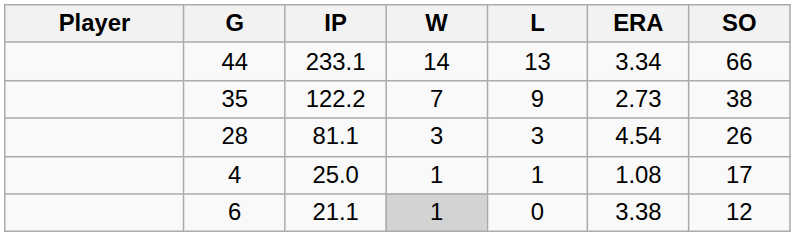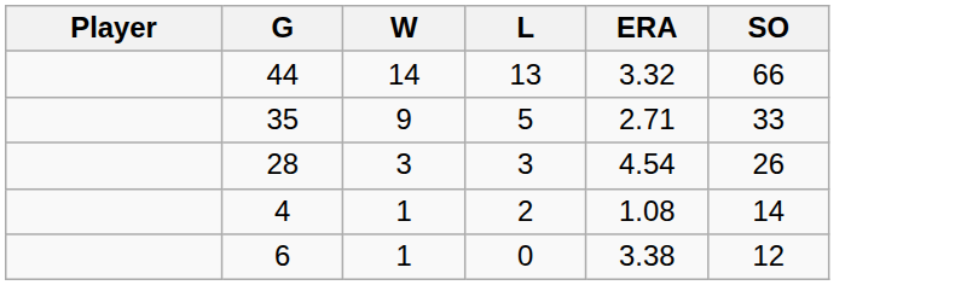 <table class="wikitable sortable">
 <tr>
 <th bgcolor="#DDDDFF" width="16%">Player</th>
 <th bgcolor="#DDDDFF" width="9%">G</th>
-<th bgcolor="#DDDDFF" width="9%">IP</th>
 <th bgcolor="#DDDDFF" width="9%">W</th>
 <th bgcolor="#DDDDFF" width="9%">L</th>
 <th bgcolor="#DDDDFF" width="9%">ERA</th>
 <th bgcolor="#DDDDFF" width="9%">SO</th>
 </tr>
 <tr align="center">
 <td></td>
 <td>44</td>
-<td>233.1</td>
 <td>14</td>
 <td>13</td>
-<td>3.34</td>
+<td>3.32</td>
 <td>66</td>
 </tr>
 <tr align="center">
 <td></td>
 <td>35</td>
-<td>122.2</td>
-<td>7</td>
 <td>9</td>
-<td>2.73</td>
-<td>38</td>
+<td>5</td>
+<td>2.71</td>
+<td>33</td>
 </tr>
 <tr align="center">
 <td></td>
 <td>28</td>
-<td>81.1</td>
 <td>3</td>
 <td>3</td>
 <td>4.54</td>
 <td>26</td>
 </tr>
 <tr align="center">
 <td></td>
 <td>4</td>
-<td>25.0</td>
 <td>1</td>
-<td>1</td>
+<td>2</td>
 <td>1.08</td>
-<td>17</td>
+<td>14</td>
 </tr>
 <tr align="center">
 <td></td>
 <td>6</td>
-<td>21.1</td>
-<td style="background: lightgrey;">1</td>
+<td>1</td>
 <td>0</td>
 <td>3.38</td>
 <td>12</td>
 </tr>
 </table>
